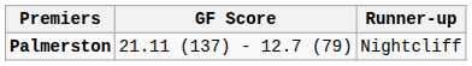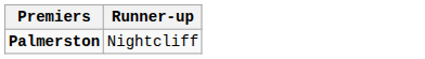 <table class="wikitable" style="text-align:left;">
 <tr style="background:#efefef;">
 <th>Premiers</th>
-<th>GF Score</th>
 <th>Runner-up</th>
 </tr>
 <tr>
 <td><strong>Palmerston</strong></td>
-<td>21.11 (137) - 12.7 (79)</td>
 <td>Nightcliff</td>
 </tr>
 </table>
